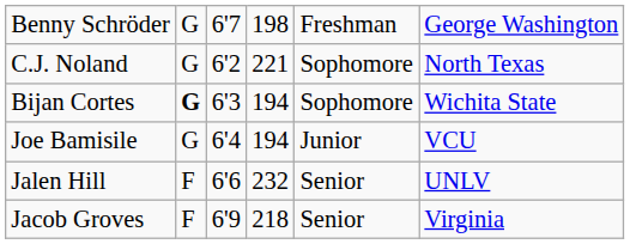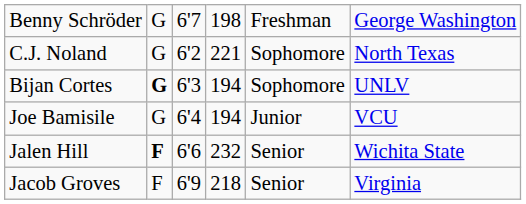 <table class="wikitable sortable">
 <tr>
 <td>Benny Schröder</td>
 <td>G</td>
 <td>6'7</td>
 <td>198</td>
 <td>Freshman</td>
 <td><a href='#'>George Washington</a></td>
 </tr>
 <tr>
 <td>C.J. Noland</td>
 <td>G</td>
 <td>6'2</td>
 <td>221</td>
 <td>Sophomore</td>
 <td><a href='#'>North Texas</a></td>
 </tr>
 <tr>
 <td>Bijan Cortes</td>
 <td><strong>G</strong></td>
 <td>6'3</td>
 <td>194</td>
 <td>Sophomore</td>
-<td><a href='#'>Wichita State</a></td>
+<td><a href='#'>UNLV</a></td>
 </tr>
 <tr>
 <td>Joe Bamisile</td>
 <td>G</td>
 <td>6'4</td>
 <td>194</td>
 <td>Junior</td>
 <td><a href='#'>VCU</a></td>
 </tr>
 <tr>
 <td>Jalen Hill</td>
-<td>F</td>
+<td><strong>F</strong></td>
 <td>6'6</td>
 <td>232</td>
 <td>Senior</td>
-<td><a href='#'>UNLV</a></td>
+<td><a href='#'>Wichita State</a></td>
 </tr>
 <tr>
 <td>Jacob Groves</td>
 <td>F</td>
 <td>6'9</td>
 <td>218</td>
 <td>Senior</td>
 <td><a href='#'>Virginia</a></td>
 </tr>
 </table>
